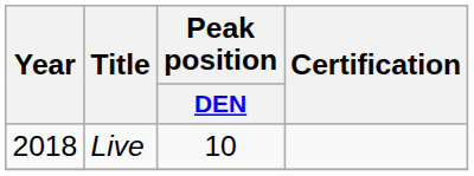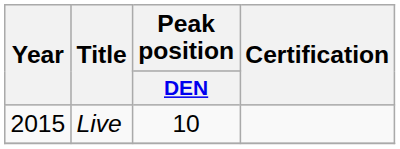 <table class="wikitable">
 <tr>
 <th width="33" rowspan="2" style="text-align:center;">Year</th>
 <th rowspan="2">Title</th>
 <th colspan="1">Peak <br>position</th>
 <th rowspan="2">Certification</th>
 </tr>
 <tr>
 <th scope="col" style="width:3em;font-size:85%;"><a href='#'>DEN</a><br></th>
 </tr>
 <tr>
-<td align="center">2018</td>
+<td align="center">2015</td>
 <td><em>Live</em></td>
 <td align="center">10</td>
 <td align="center"></td>
 </tr>
 <tr>
 </tr>
 </table>
